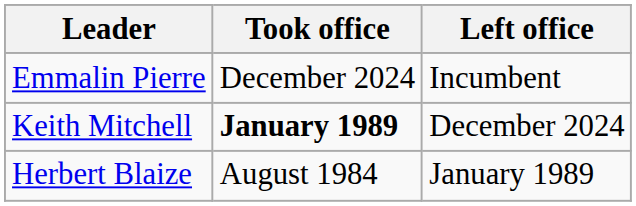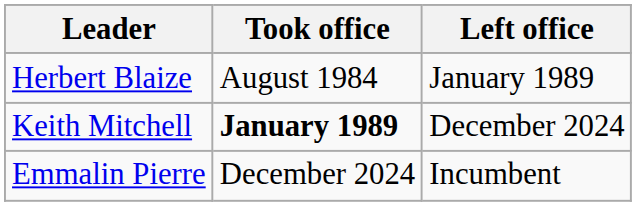 <table class="wikitable">
 <tr>
 <th>Leader</th>
 <th>Took office</th>
 <th>Left office</th>
 </tr>
 <tr>
-<td><a href='#'>Emmalin Pierre</a></td>
-<td>December 2024</td>
-<td>Incumbent</td>
+<td><a href='#'>Herbert Blaize</a></td>
+<td>August 1984</td>
+<td>January 1989</td>
 </tr>
 <tr>
 <td><a href='#'>Keith Mitchell</a></td>
 <td><strong>January 1989</strong></td>
 <td>December 2024</td>
 </tr>
 <tr>
-<td><a href='#'>Herbert Blaize</a></td>
-<td>August 1984</td>
-<td>January 1989</td>
+<td><a href='#'>Emmalin Pierre</a></td>
+<td>December 2024</td>
+<td>Incumbent</td>
 </tr>
 </table>
